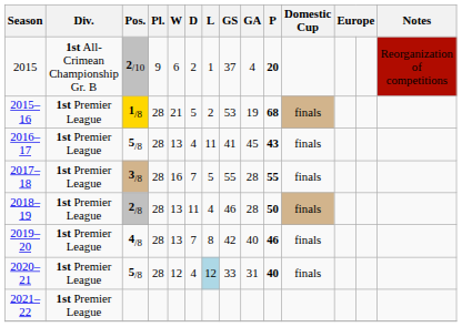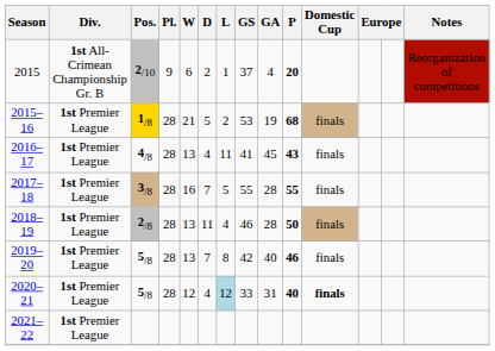 <table class="wikitable" style="text-align:center;">
 <tr style="background:#efefef;">
 <th>Season</th>
 <th>Div.</th>
 <th>Pos.</th>
 <th>Pl.</th>
 <th>W</th>
 <th>D</th>
 <th>L</th>
 <th>GS</th>
 <th>GA</th>
 <th>P</th>
 <th>Domestic Cup</th>
 <th colspan=2>Europe</th>
 <th>Notes</th>
 </tr>
 <tr>
 <td align=center>2015</td>
 <td align=center><strong>1st</strong> All-Crimean Championship Gr. B</td>
 <td align=center bgcolor=silver><strong>2</strong><sub>/10</sub></td>
 <td align=center>9</td>
 <td align=center>6</td>
 <td align=center>2</td>
 <td align=center>1</td>
 <td align=center>37</td>
 <td align=center>4</td>
 <td align=center><strong>20</strong></td>
 <td align=center></td>
 <td align=center></td>
 <td align=center></td>
 <td align=center bgcolor=brick>Reorganization of competitions</td>
 </tr>
 <tr>
 <td><a href='#'>2015–16</a></td>
 <td align=center><strong>1st</strong> Premier League</td>
 <td style="background:gold;"><strong>1</strong><sub>/8</sub></td>
 <td>28</td>
 <td>21</td>
 <td>5</td>
 <td>2</td>
 <td>53</td>
 <td>19</td>
 <td><strong>68</strong></td>
 <td align=center bgcolor=tan> finals</td>
 <td></td>
 <td></td>
 <td></td>
 </tr>
 <tr>
 <td><a href='#'>2016–17</a></td>
 <td align=center><strong>1st</strong> Premier League</td>
-<td><strong>5</strong><sub>/8</sub></td>
+<td bgcolor=><strong>4</strong><sub>/8</sub></td>
 <td>28</td>
 <td>13</td>
 <td>4</td>
 <td>11</td>
 <td>41</td>
 <td>45</td>
 <td><strong>43</strong></td>
 <td align=center> finals</td>
 <td></td>
 <td></td>
 <td></td>
 </tr>
 <tr>
 <td><a href='#'>2017–18</a></td>
 <td align=center><strong>1st</strong> Premier League</td>
 <td bgcolor=tan><strong>3</strong><sub>/8</sub></td>
 <td>28</td>
 <td>16</td>
 <td>7</td>
 <td>5</td>
 <td>55</td>
 <td>28</td>
 <td><strong>55</strong></td>
 <td align=center> finals</td>
 <td></td>
 <td></td>
 <td></td>
 </tr>
 <tr>
 <td><a href='#'>2018–19</a></td>
 <td align=center><strong>1st</strong> Premier League</td>
 <td bgcolor=silver><strong>2</strong><sub>/8</sub></td>
 <td>28</td>
 <td>13</td>
 <td>11</td>
 <td>4</td>
 <td>46</td>
 <td>28</td>
 <td><strong>50</strong></td>
 <td align=center bgcolor=tan> finals</td>
 <td></td>
 <td></td>
 <td></td>
 </tr>
 <tr>
 <td><a href='#'>2019–20</a></td>
 <td align=center><strong>1st</strong> Premier League</td>
-<td bgcolor=><strong>4</strong><sub>/8</sub></td>
+<td><strong>5</strong><sub>/8</sub></td>
 <td>28</td>
 <td>13</td>
 <td>7</td>
 <td>8</td>
 <td>42</td>
 <td>40</td>
 <td><strong>46</strong></td>
 <td align=center bgcolor=> finals</td>
 <td></td>
 <td></td>
 <td></td>
 </tr>
 <tr>
 <td><a href='#'>2020–21</a></td>
 <td align=center><strong>1st</strong> Premier League</td>
 <td bgcolor=><strong>5</strong><sub>/8</sub></td>
 <td>28</td>
 <td>12</td>
 <td>4</td>
 <td style="background: lightblue;">12</td>
 <td>33</td>
 <td>31</td>
 <td><strong>40</strong></td>
-<td align=center> finals</td>
+<td align=center><strong> finals</strong></td>
 <td></td>
 <td></td>
 <td></td>
 </tr>
 <tr>
 <td align=center><a href='#'>2021–22</a></td>
 <td align=center><strong>1st</strong> Premier League</td>
 <td align=center></td>
 <td align=center></td>
 <td align=center></td>
 <td align=center></td>
 <td align=center></td>
 <td align=center></td>
 <td align=center></td>
 <td align=center></td>
 <td align=center></td>
 <td align=center></td>
 <td align=center></td>
 <td align=center></td>
 </tr>
 <tr>
 </tr>
 </table>
